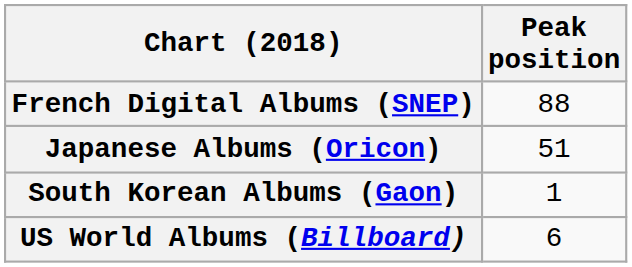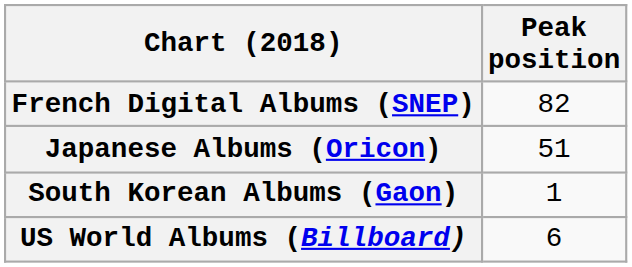 <table class="wikitable plainrowheaders" style="text-align:center">
 <tr>
 <th scope="col">Chart (2018)</th>
 <th scope="col">Peak<br>position</th>
 </tr>
 <tr>
 <th scope="row">French Digital Albums (<a href='#'>SNEP</a>)</th>
-<td>88</td>
+<td>82</td>
 </tr>
 <tr>
 <th scope="row">Japanese Albums (<a href='#'>Oricon</a>)</th>
 <td>51</td>
 </tr>
 <tr>
 <th scope="row">South Korean Albums (<a href='#'>Gaon</a>)</th>
 <td>1</td>
 </tr>
 <tr>
 <th scope="row">US World Albums (<em><a href='#'>Billboard</a>)</em></th>
 <td>6</td>
 </tr>
 </table>
